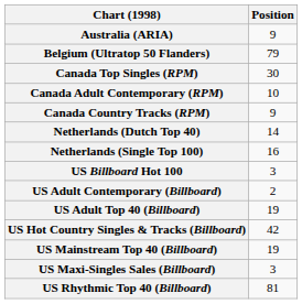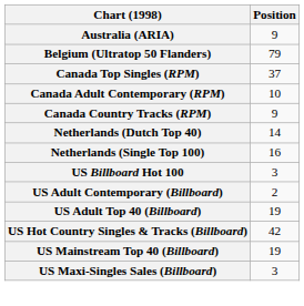 <table class="wikitable sortable plainrowheaders" style="text-align:center">
 <tr>
 <th scope="col">Chart (1998)</th>
 <th scope="col">Position</th>
 </tr>
 <tr>
 <th scope="row">Australia (ARIA)</th>
 <td>9</td>
 </tr>
 <tr>
 <th scope="row">Belgium (Ultratop 50 Flanders)</th>
 <td>79</td>
 </tr>
 <tr>
 <th scope="row">Canada Top Singles (<em>RPM</em>)</th>
-<td>30</td>
+<td>37</td>
 </tr>
 <tr>
 <th scope="row">Canada Adult Contemporary (<em>RPM</em>)</th>
 <td>10</td>
 </tr>
 <tr>
 <th scope="row">Canada Country Tracks (<em>RPM</em>)</th>
 <td>9</td>
 </tr>
 <tr>
 <th scope="row">Netherlands (Dutch Top 40)</th>
 <td>14</td>
 </tr>
 <tr>
 <th scope="row">Netherlands (Single Top 100)</th>
 <td>16</td>
 </tr>
 <tr>
 <th scope="row">US <em>Billboard</em> Hot 100</th>
 <td>3</td>
 </tr>
 <tr>
 <th scope="row">US Adult Contemporary (<em>Billboard</em>)</th>
 <td>2</td>
 </tr>
 <tr>
 <th scope="row">US Adult Top 40 (<em>Billboard</em>)</th>
 <td>19</td>
 </tr>
 <tr>
 <th scope="row">US Hot Country Singles & Tracks (<em>Billboard</em>)</th>
 <td>42</td>
 </tr>
 <tr>
 <th scope="row">US Mainstream Top 40 (<em>Billboard</em>)</th>
 <td>19</td>
 </tr>
 <tr>
 <th scope="row">US Maxi-Singles Sales (<em>Billboard</em>)</th>
 <td>3</td>
 </tr>
-<tr>
-<th scope="row">US Rhythmic Top 40 (<em>Billboard</em>)</th>
-<td>81</td>
-</tr>
 </table>
